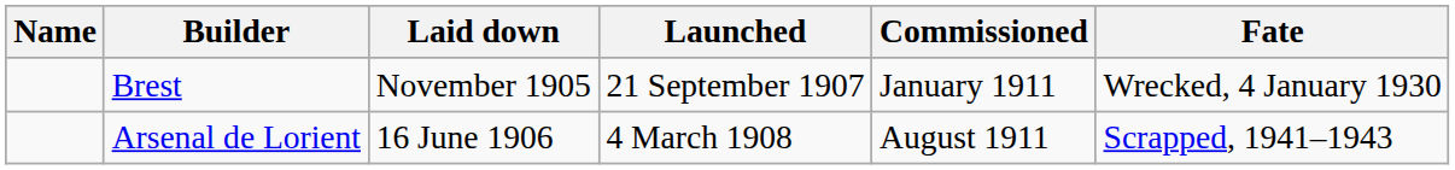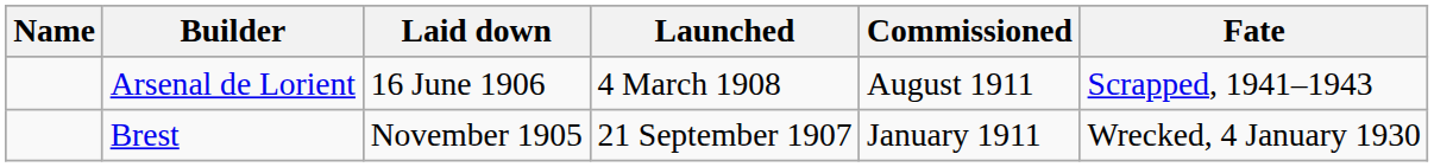 <table class="wikitable plainrowheaders">
 <tr>
 <th scope="col">Name</th>
 <th scope="col">Builder</th>
 <th scope="col">Laid down</th>
 <th scope="col">Launched</th>
 <th>Commissioned</th>
 <th scope="row">Fate</th>
 </tr>
 <tr>
 <td scope="row"></td>
+<td><a href='#'>Arsenal de Lorient</a></td>
+<td>16 June 1906</td>
+<td>4 March 1908</td>
+<td>August 1911</td>
+<td><a href='#'>Scrapped</a>, 1941–1943</td>
+</tr>
+<tr>
+<td scope="row"></td>
 <td><a href='#'>Brest</a></td>
 <td>November 1905</td>
 <td>21 September 1907</td>
 <td>January 1911</td>
 <td>Wrecked, 4 January 1930</td>
 </tr>
-<tr>
-<td scope="row"></td>
-<td><a href='#'>Arsenal de Lorient</a></td>
-<td>16 June 1906</td>
-<td>4 March 1908</td>
-<td>August 1911</td>
-<td><a href='#'>Scrapped</a>, 1941–1943</td>
-</tr>
 </table>
